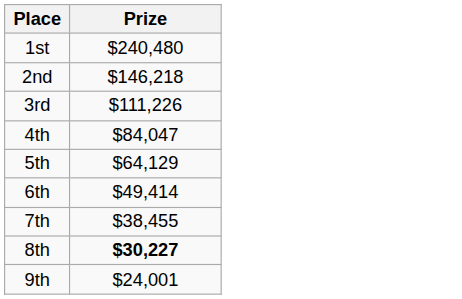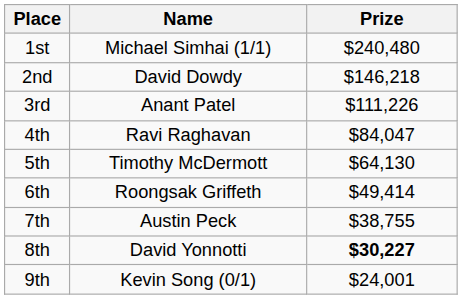 <table class="wikitable">
 <tr>
 <th width="50">Place</th>
+<th width="200">Name</th>
 <th width="125">Prize</th>
 </tr>
 <tr>
 <td align = "center">1st</td>
+<td align = "center"> Michael Simhai (1/1)</td>
 <td align = "center">$240,480</td>
 </tr>
 <tr>
 <td align = "center">2nd</td>
+<td align = "center"> David Dowdy</td>
 <td align = "center">$146,218</td>
 </tr>
 <tr>
 <td align = "center">3rd</td>
+<td align = "center"> Anant Patel</td>
 <td align = "center">$111,226</td>
 </tr>
 <tr>
 <td align = "center">4th</td>
+<td align = "center"> Ravi Raghavan</td>
 <td align = "center">$84,047</td>
 </tr>
 <tr>
 <td align = "center">5th</td>
-<td align = "center">$64,129</td>
+<td align = "center"> Timothy McDermott</td>
+<td align = "center">$64,130</td>
 </tr>
 <tr>
 <td align = "center">6th</td>
+<td align = "center"> Roongsak Griffeth</td>
 <td align = "center">$49,414</td>
 </tr>
 <tr>
 <td align = "center">7th</td>
-<td align = "center">$38,455</td>
+<td align = "center"> Austin Peck</td>
+<td align = "center">$38,755</td>
 </tr>
 <tr>
 <td align = "center">8th</td>
+<td align = "center"> David Yonnotti</td>
 <td align = "center"><strong>$30,227</strong></td>
 </tr>
 <tr>
 <td align = "center">9th</td>
+<td align = "center"> Kevin Song (0/1)</td>
 <td align = "center">$24,001</td>
 </tr>
 </table>
